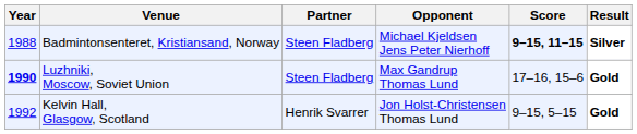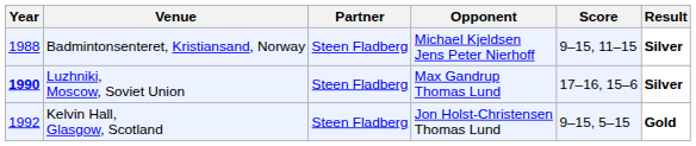 <table class="sortable wikitable" style="font-size: 90%;">
 <tr>
 <th>Year</th>
 <th>Venue</th>
 <th>Partner</th>
 <th>Opponent</th>
 <th>Score</th>
 <th>Result</th>
 </tr>
 <tr style="background:#ECF2FF">
 <td align="center"><a href='#'>1988</a></td>
 <td align="left">Badmintonsenteret, <a href='#'>Kristiansand</a>, Norway</td>
 <td align="left"> <a href='#'>Steen Fladberg</a></td>
 <td align="left"> <a href='#'>Michael Kjeldsen</a><br> <a href='#'>Jens Peter Nierhoff</a></td>
-<td align="left"><strong>9–15, 11–15</strong></td>
+<td align="left">9–15, 11–15</td>
 <td style="text-align:left; background:white"> <strong>Silver</strong></td>
 </tr>
 <tr style="background:#ECF2FF">
 <td align="center"><strong><a href='#'>1990</a></strong></td>
 <td align="left"><a href='#'>Luzhniki</a>,<br><a href='#'>Moscow</a>, Soviet Union</td>
 <td align="left"> <a href='#'>Steen Fladberg</a></td>
 <td align="left"> <a href='#'>Max Gandrup</a><br> <a href='#'>Thomas Lund</a></td>
 <td align="left">17–16, 15–6</td>
-<td style="text-align:left; background:white"> <strong>Gold</strong></td>
+<td style="text-align:left; background:white"> <strong>Silver</strong></td>
 </tr>
 <tr style="background:#ECF2FF">
 <td align="center"><a href='#'>1992</a></td>
 <td align="left">Kelvin Hall,<br><a href='#'>Glasgow</a>, Scotland</td>
-<td align="left"> Henrik Svarrer</td>
+<td align="left"> <a href='#'>Steen Fladberg</a></td>
 <td align="left"> <a href='#'>Jon Holst-Christensen</a><br> Thomas Lund</td>
 <td align="left">9–15, 5–15</td>
 <td style="text-align:left; background:white"> <strong>Gold</strong></td>
 </tr>
 </table>
